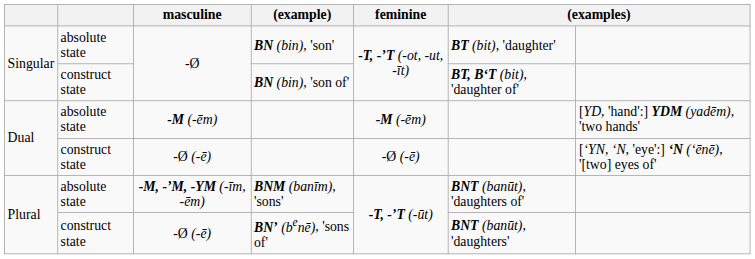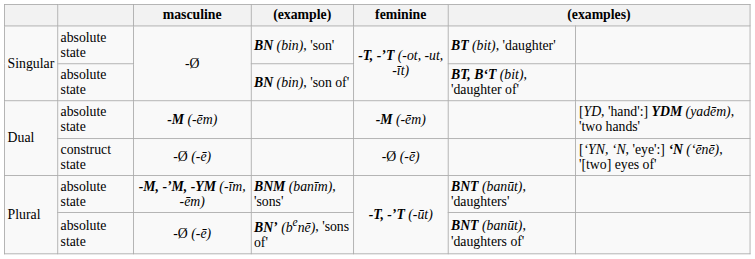 <table class="wikitable">
 <tr>
 <th></th>
 <th></th>
 <th>masculine</th>
 <th>(example)</th>
 <th>feminine</th>
 <th colspan="2">(examples)</th>
 </tr>
 <tr>
 <td rowspan="2">Singular</td>
 <td>absolute state</td>
 <td rowspan="2" align="center">-Ø</td>
 <td><em> <strong>BN</strong> (bin)</em>, 'son'</td>
 <td rowspan="2" align="center"><em> <strong>-T, -’T </strong> (-ot, -ut, -īt)</em></td>
 <td><em> <strong>BT</strong> (bit)</em>, 'daughter'</td>
 <td></td>
 </tr>
 <tr>
-<td>construct state</td>
+<td>absolute state</td>
 <td><em> <strong>BN</strong> (bin)</em>, 'son of'</td>
 <td><em> <strong>BT, B‘T</strong> (bit)</em>, 'daughter of'</td>
 <td></td>
 </tr>
 <tr>
 <td rowspan="2">Dual</td>
 <td>absolute state</td>
 <td align="center"><em> <strong>-M</strong> (-ēm)</em></td>
 <td align="center"></td>
 <td align="center"><em> <strong>-M</strong> (-ēm)</em></td>
 <td></td>
 <td>[<em>YD</em>, 'hand':] <em> <strong>YDM</strong> (yadēm)</em>, 'two hands'</td>
 </tr>
 <tr>
 <td>construct state</td>
 <td align="center">-Ø <em>(-ē)</em></td>
 <td></td>
 <td align="center">-Ø <em>(-ē)</em></td>
 <td></td>
 <td>[<em>‘YN, ‘N</em>, 'eye':] <em> <strong>‘N</strong> (‘ēnē)</em>, '[two] eyes of'</td>
 </tr>
 <tr>
 <td rowspan="2">Plural</td>
 <td>absolute state</td>
 <td align="center"><em> <strong>-M, -’M, -YM</strong> (-īm, -ēm)</em></td>
 <td><em> <strong>BNM</strong> (banīm)</em>, 'sons'</td>
 <td rowspan="2" align="center"><em> <strong>-T, -’T</strong> (-ūt)</em></td>
+<td><em> <strong>BNT</strong> (banūt)</em>, 'daughters'</td>
+<td></td>
+</tr>
+<tr>
+<td>absolute state</td>
+<td align="center">-Ø <em>(-ē)</em></td>
+<td><em> <strong>BN’</strong> (b<sup>e</sup>nē)</em>, 'sons of'</td>
 <td><em> <strong>BNT</strong> (banūt)</em>, 'daughters of'</td>
 <td></td>
 </tr>
-<tr>
-<td>construct state</td>
-<td align="center">-Ø <em>(-ē)</em></td>
-<td><em> <strong>BN’</strong> (b<sup>e</sup>nē)</em>, 'sons of'</td>
-<td><em> <strong>BNT</strong> (banūt)</em>, 'daughters'</td>
-<td></td>
-</tr>
 </table>
